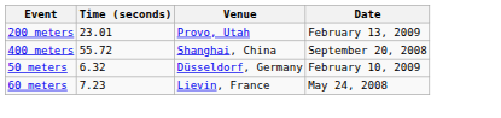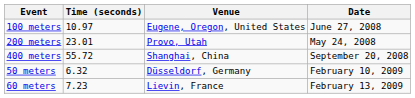 <table class="wikitable">
 <tr>
 <th>Event</th>
 <th>Time (seconds)</th>
 <th>Venue</th>
 <th>Date</th>
 </tr>
 <tr>
+<td><a href='#'>100 meters</a></td>
+<td>10.97</td>
+<td><a href='#'>Eugene, Oregon</a>, United States</td>
+<td>June 27, 2008</td>
+</tr>
+<tr>
 <td><a href='#'>200 meters</a></td>
 <td>23.01</td>
 <td><a href='#'>Provo, Utah</a></td>
-<td>February 13, 2009</td>
+<td>May 24, 2008</td>
 </tr>
 <tr>
 <td><a href='#'>400 meters</a></td>
 <td>55.72</td>
 <td><a href='#'>Shanghai</a>, China</td>
 <td>September 20, 2008</td>
 </tr>
 <tr>
 <td><a href='#'>50 meters</a></td>
 <td>6.32</td>
 <td><a href='#'>Düsseldorf</a>, Germany</td>
 <td>February 10, 2009</td>
 </tr>
 <tr>
 <td><a href='#'>60 meters</a></td>
 <td>7.23</td>
 <td><a href='#'>Lievin</a>, France</td>
-<td>May 24, 2008</td>
+<td>February 13, 2009</td>
 </tr>
 </table>
